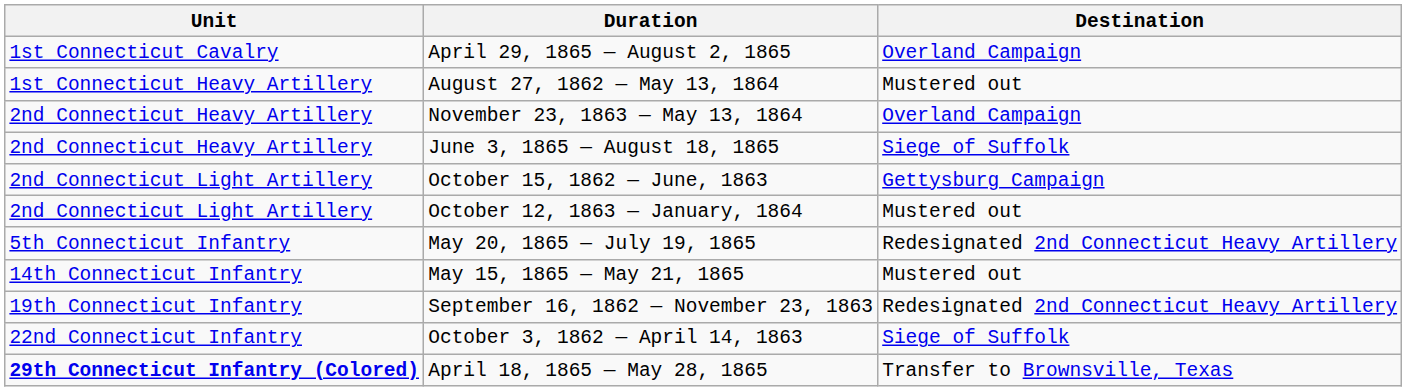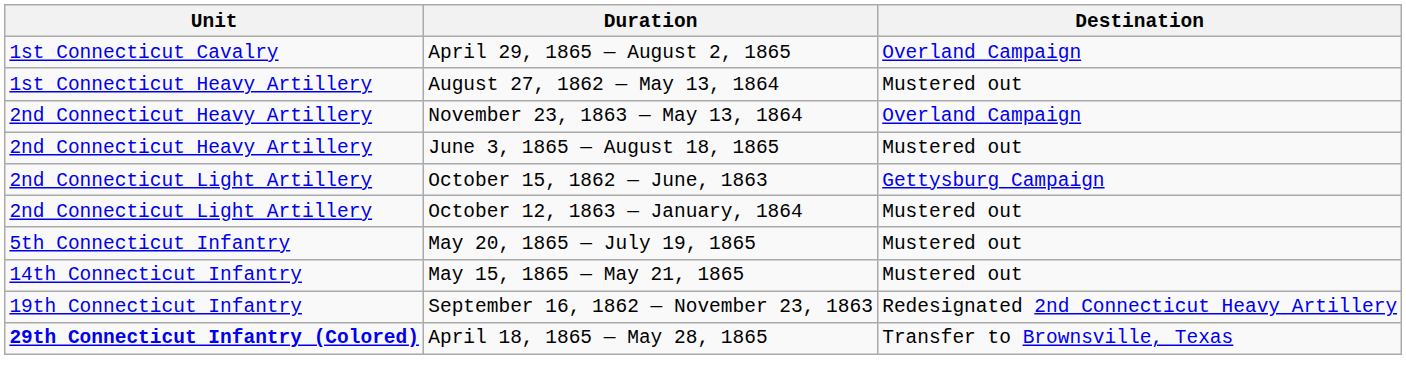 <table class="wikitable">
 <tr>
 <th>Unit</th>
 <th>Duration</th>
 <th>Destination</th>
 </tr>
 <tr>
 <td><a href='#'>1st Connecticut Cavalry</a></td>
 <td>April 29, 1865 — August 2, 1865</td>
 <td><a href='#'>Overland Campaign</a> </td>
 </tr>
 <tr>
 <td><a href='#'>1st Connecticut Heavy Artillery</a></td>
 <td>August 27, 1862 — May 13, 1864</td>
 <td>Mustered out </td>
 </tr>
 <tr>
 <td><a href='#'>2nd Connecticut Heavy Artillery</a></td>
 <td>November 23, 1863 — May 13, 1864</td>
 <td><a href='#'>Overland Campaign</a> </td>
 </tr>
 <tr>
 <td><a href='#'>2nd Connecticut Heavy Artillery</a></td>
 <td>June 3, 1865 — August 18, 1865</td>
-<td><a href='#'>Siege of Suffolk</a> </td>
+<td>Mustered out</td>
 </tr>
 <tr>
 <td><a href='#'>2nd Connecticut Light Artillery</a></td>
 <td>October 15, 1862 — June, 1863</td>
 <td><a href='#'>Gettysburg Campaign</a> </td>
 </tr>
 <tr>
 <td><a href='#'>2nd Connecticut Light Artillery</a></td>
 <td>October 12, 1863 — January, 1864</td>
 <td>Mustered out </td>
 </tr>
 <tr>
 <td><a href='#'>5th Connecticut Infantry</a></td>
 <td>May 20, 1865 — July 19, 1865</td>
-<td>Redesignated <a href='#'>2nd Connecticut Heavy Artillery</a> </td>
+<td>Mustered out </td>
 </tr>
 <tr>
 <td><a href='#'>14th Connecticut Infantry</a></td>
 <td>May 15, 1865 — May 21, 1865</td>
 <td>Mustered out </td>
 </tr>
 <tr>
 <td><a href='#'>19th Connecticut Infantry</a></td>
 <td>September 16, 1862 — November 23, 1863</td>
 <td>Redesignated <a href='#'>2nd Connecticut Heavy Artillery</a> </td>
 </tr>
 <tr>
-<td><a href='#'>22nd Connecticut Infantry</a></td>
-<td>October 3, 1862 — April 14, 1863</td>
-<td><a href='#'>Siege of Suffolk</a> </td>
-</tr>
-<tr>
 <td><strong><a href='#'>29th Connecticut Infantry (Colored)</a></strong></td>
 <td>April 18, 1865 — May 28, 1865</td>
 <td>Transfer to <a href='#'>Brownsville, Texas</a> </td>
 </tr>
 </table>
